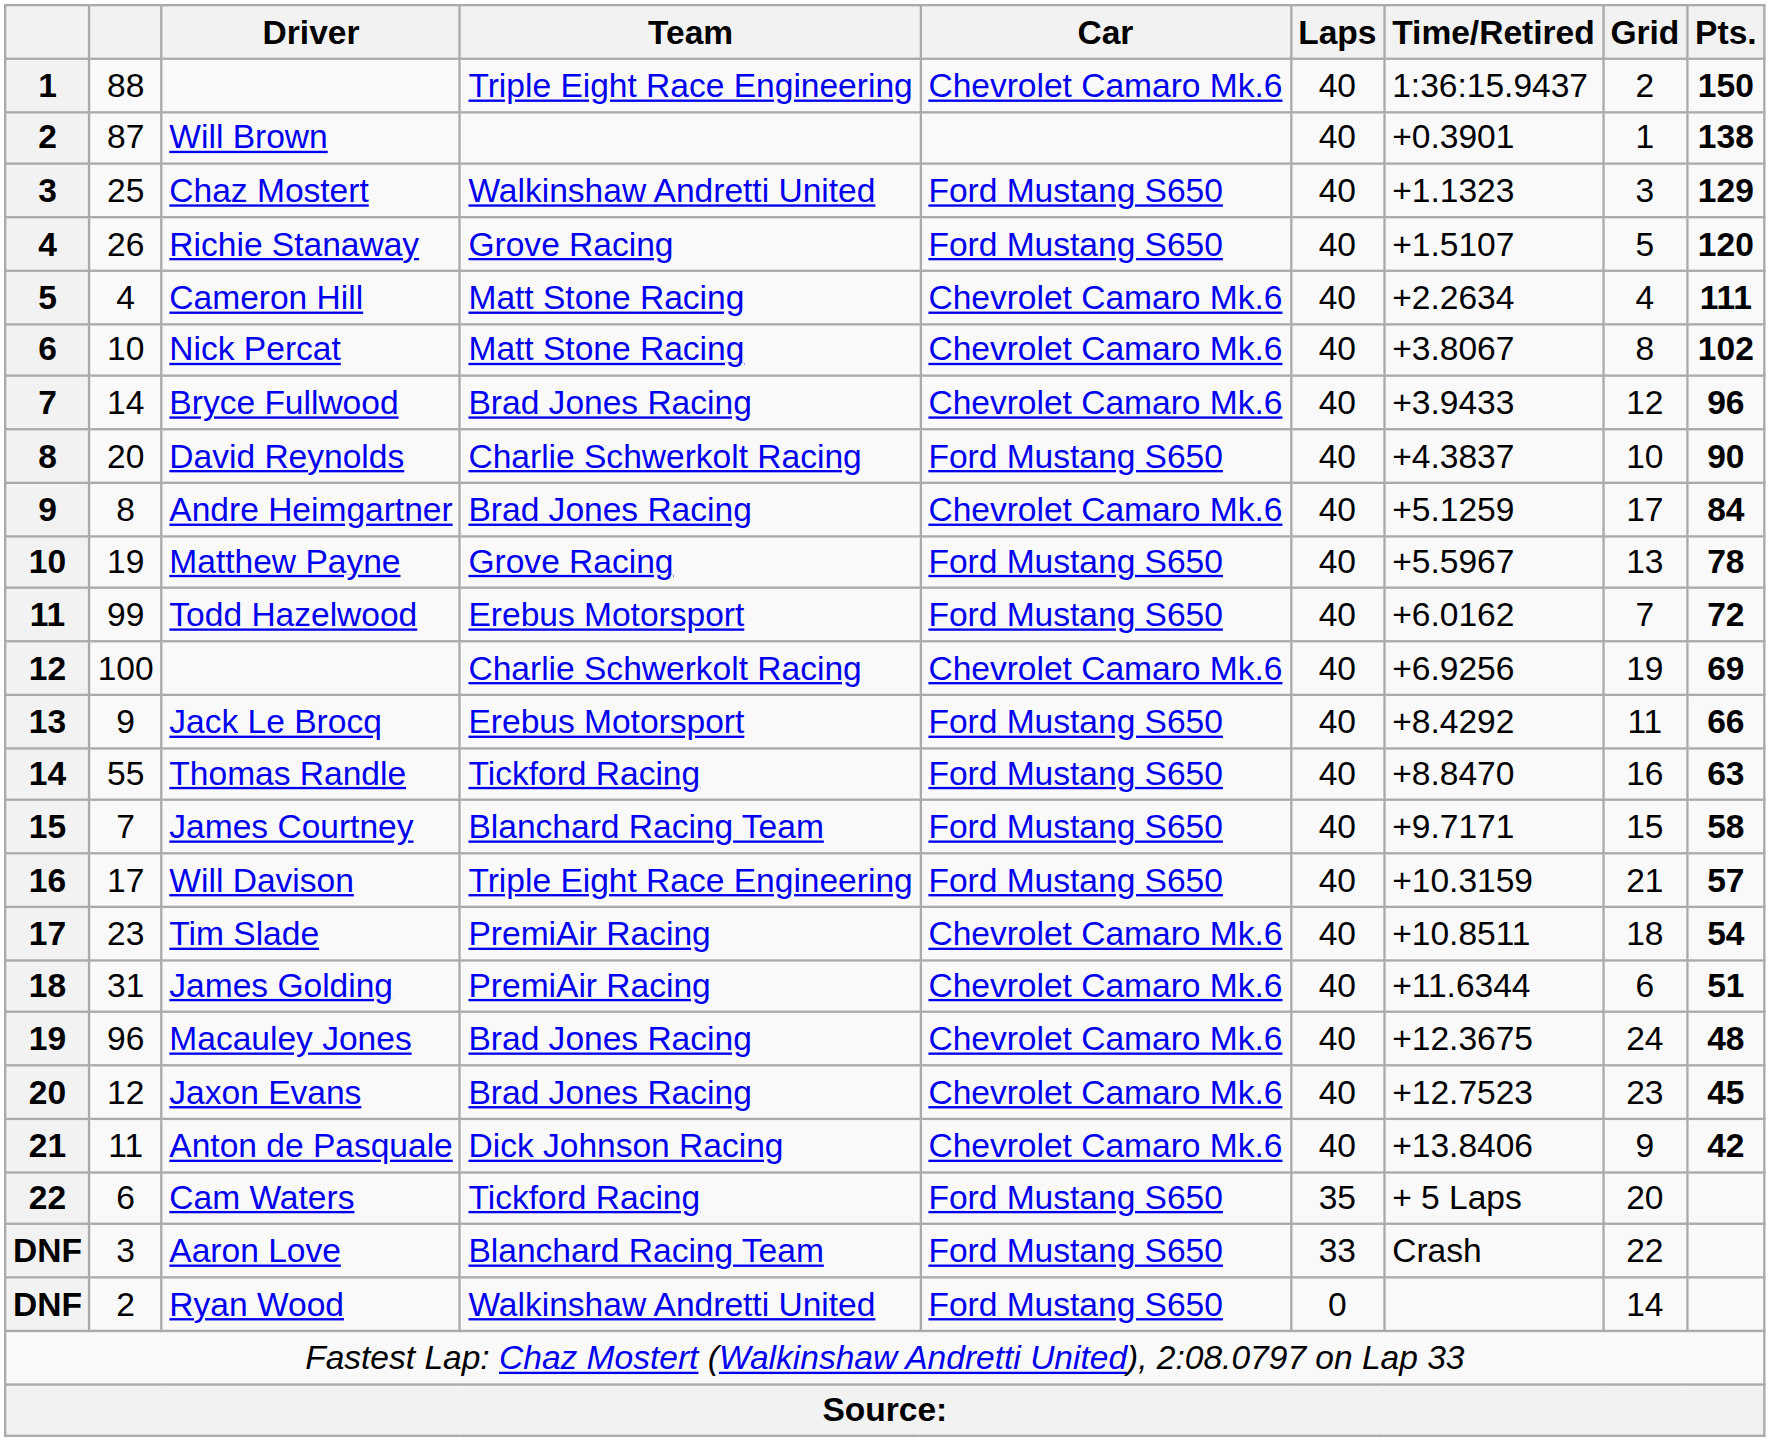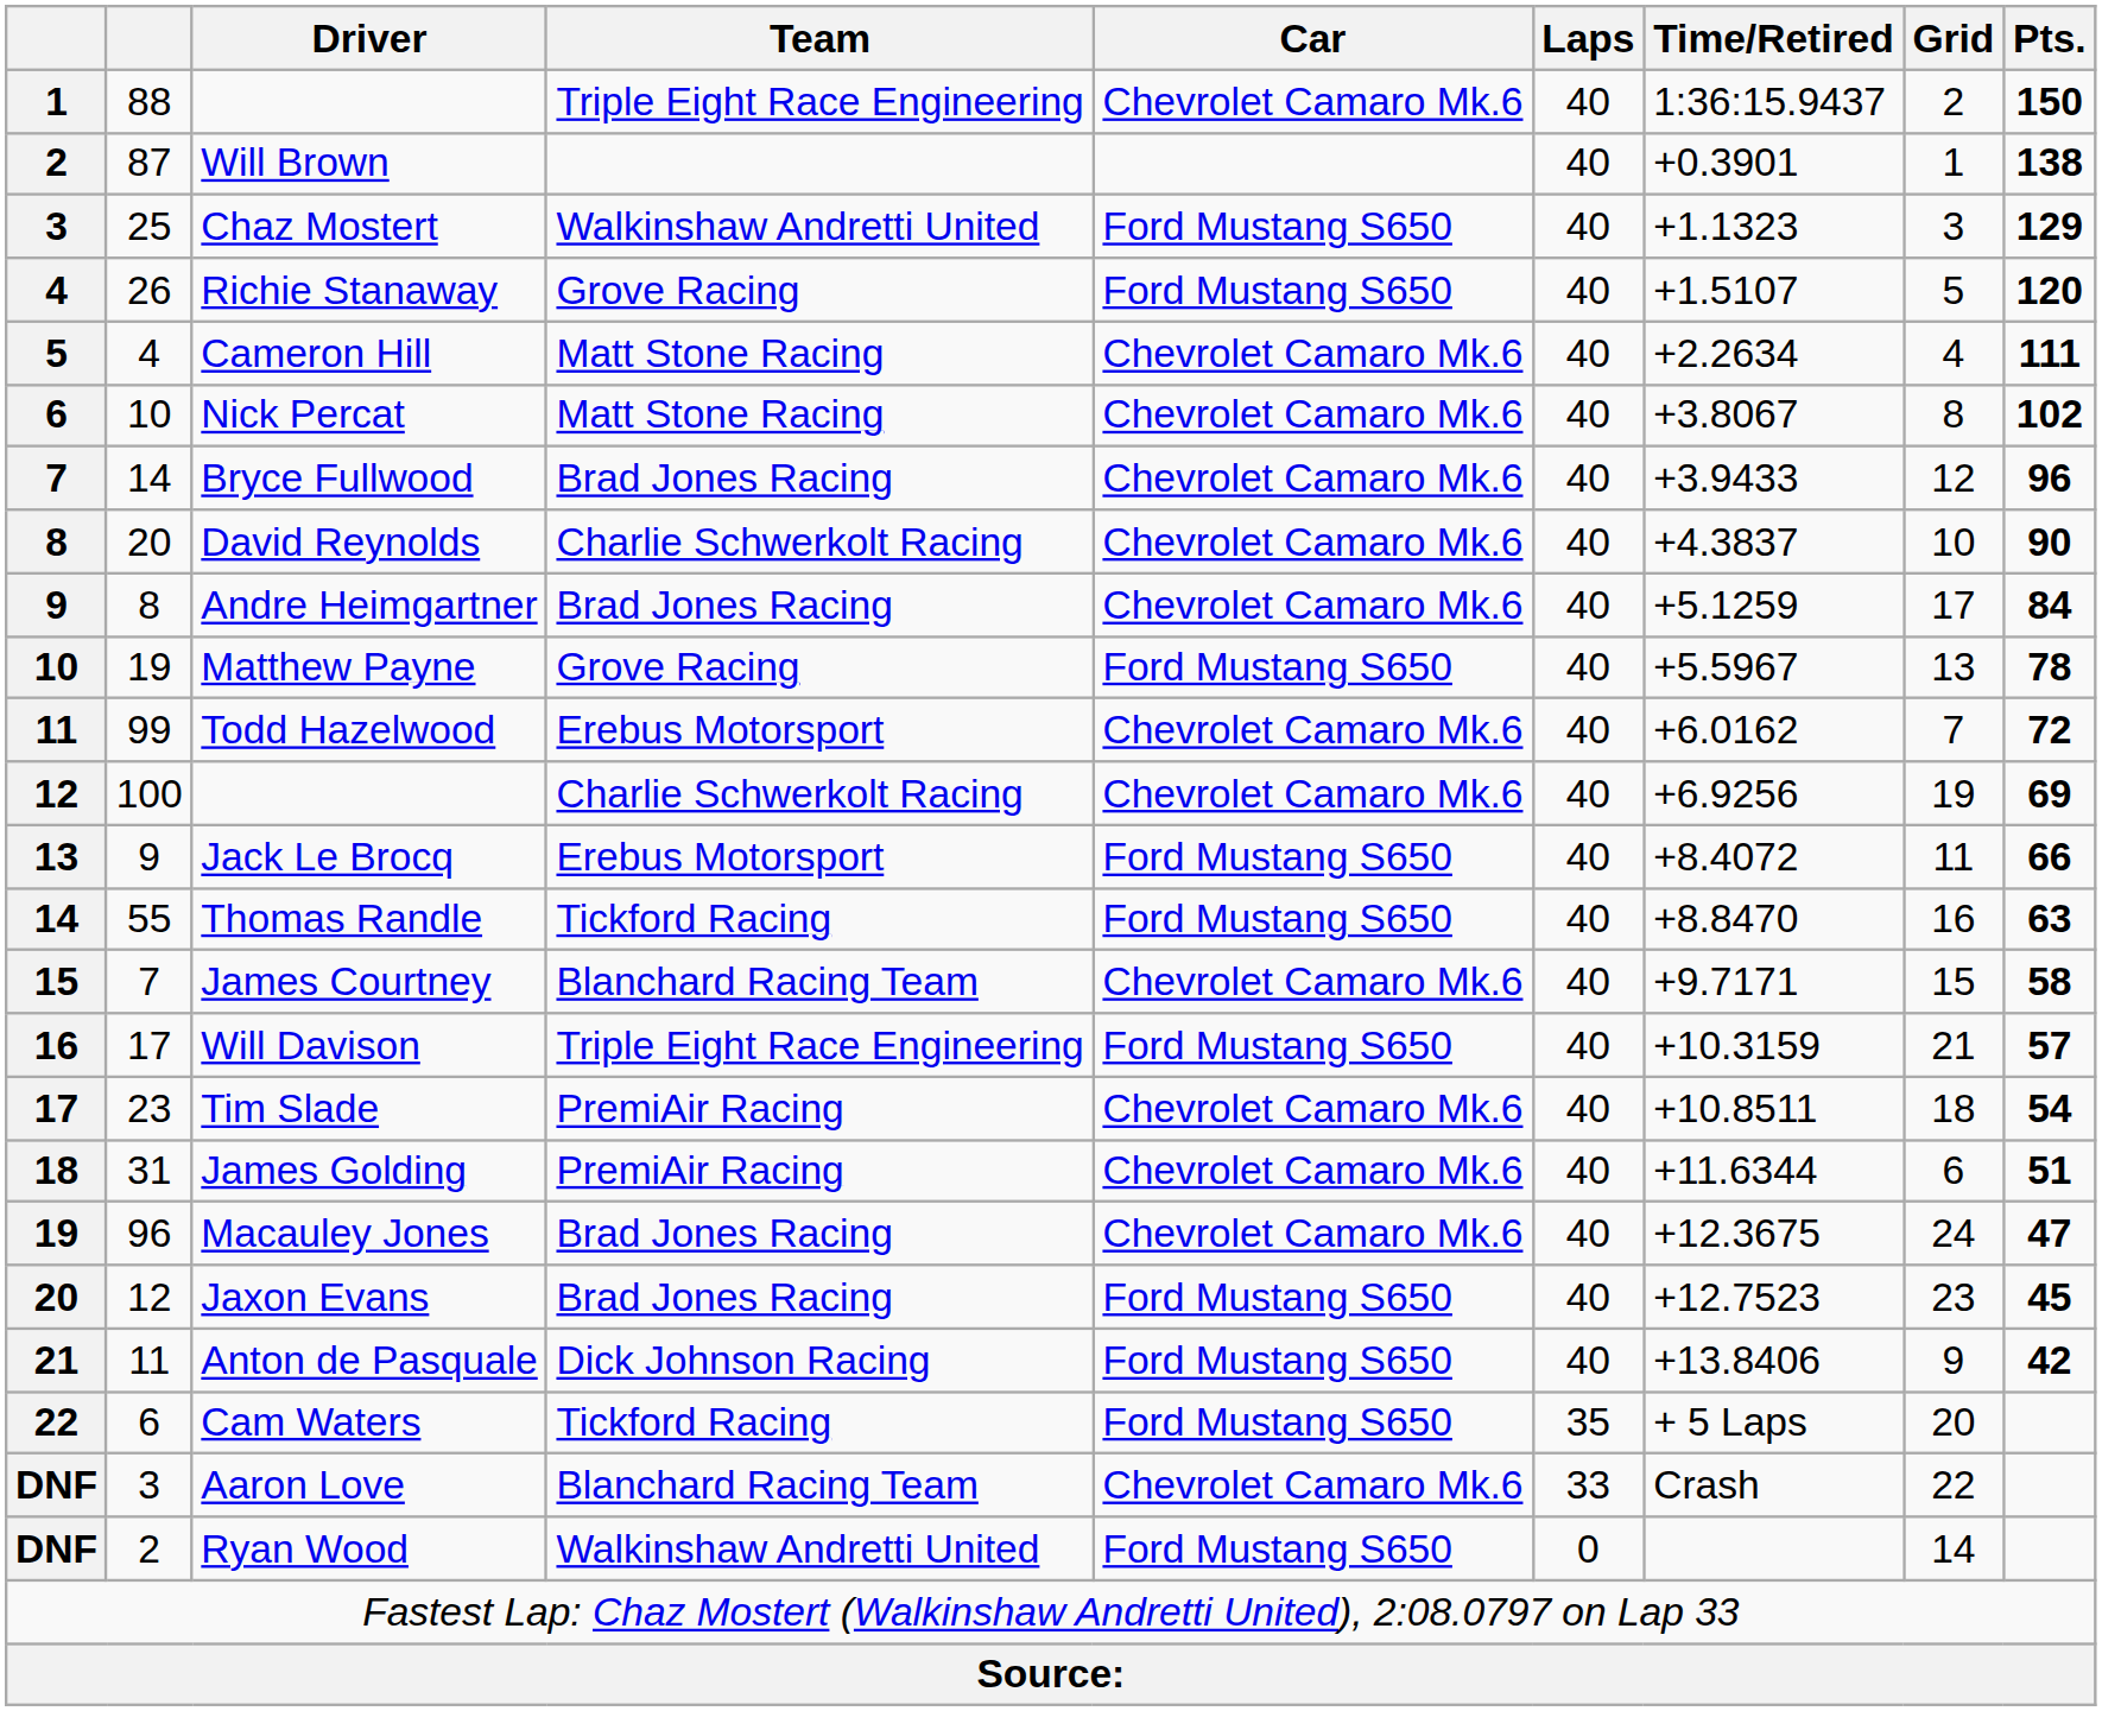 <table class="wikitable" style="font-size: 90%">
 <tr>
 <th></th>
 <th></th>
 <th>Driver</th>
 <th>Team</th>
 <th>Car</th>
 <th>Laps</th>
 <th>Time/Retired</th>
 <th>Grid</th>
 <th>Pts.</th>
 </tr>
 <tr>
 <th>1</th>
 <td align="center">88</td>
 <td></td>
 <td><a href='#'>Triple Eight Race Engineering</a></td>
 <td><a href='#'>Chevrolet Camaro Mk.6</a></td>
 <td align="center">40</td>
 <td>1:36:15.9437</td>
 <td align="center">2</td>
 <td align="center"><strong>150</strong></td>
 </tr>
 <tr>
 <th>2</th>
 <td align="center">87</td>
 <td> <a href='#'>Will Brown</a></td>
 <td></td>
 <td></td>
 <td align="center">40</td>
 <td>+0.3901</td>
 <td align="center">1</td>
 <td align="center"><strong>138</strong></td>
 </tr>
 <tr>
 <th>3</th>
 <td align="center">25</td>
 <td> <a href='#'>Chaz Mostert</a></td>
 <td><a href='#'>Walkinshaw Andretti United</a></td>
 <td><a href='#'>Ford Mustang S650</a></td>
 <td align="center">40</td>
 <td>+1.1323</td>
 <td align="center">3</td>
 <td align="center"><strong>129</strong></td>
 </tr>
 <tr>
 <th>4</th>
 <td align="center">26</td>
 <td> <a href='#'>Richie Stanaway</a></td>
 <td><a href='#'>Grove Racing</a></td>
 <td><a href='#'>Ford Mustang S650</a></td>
 <td align="center">40</td>
 <td>+1.5107</td>
 <td align="center">5</td>
 <td align="center"><strong>120</strong></td>
 </tr>
 <tr>
 <th>5</th>
 <td align="center">4</td>
 <td> <a href='#'>Cameron Hill</a></td>
 <td><a href='#'>Matt Stone Racing</a></td>
 <td><a href='#'>Chevrolet Camaro Mk.6</a></td>
 <td align="center">40</td>
 <td>+2.2634</td>
 <td align="center">4</td>
 <td align="center"><strong>111</strong></td>
 </tr>
 <tr>
 <th>6</th>
 <td align="center">10</td>
 <td> <a href='#'>Nick Percat</a></td>
 <td><a href='#'>Matt Stone Racing</a></td>
 <td><a href='#'>Chevrolet Camaro Mk.6</a></td>
 <td align="center">40</td>
 <td>+3.8067</td>
 <td align="center">8</td>
 <td align="center"><strong>102</strong></td>
 </tr>
 <tr>
 <th>7</th>
 <td align="center">14</td>
 <td> <a href='#'>Bryce Fullwood</a></td>
 <td><a href='#'>Brad Jones Racing</a></td>
 <td><a href='#'>Chevrolet Camaro Mk.6</a></td>
 <td align="center">40</td>
 <td>+3.9433</td>
 <td align="center">12</td>
 <td align="center"><strong>96</strong></td>
 </tr>
 <tr>
 <th>8</th>
 <td align="center">20</td>
 <td> <a href='#'>David Reynolds</a></td>
 <td><a href='#'>Charlie Schwerkolt Racing</a></td>
-<td><a href='#'>Ford Mustang S650</a></td>
+<td><a href='#'>Chevrolet Camaro Mk.6</a></td>
 <td align="center">40</td>
 <td>+4.3837</td>
 <td align="center">10</td>
 <td align="center"><strong>90</strong></td>
 </tr>
 <tr>
 <th>9</th>
 <td align="center">8</td>
 <td> <a href='#'>Andre Heimgartner</a></td>
 <td><a href='#'>Brad Jones Racing</a></td>
 <td><a href='#'>Chevrolet Camaro Mk.6</a></td>
 <td align="center">40</td>
 <td>+5.1259</td>
 <td align="center">17</td>
 <td align="center"><strong>84</strong></td>
 </tr>
 <tr>
 <th>10</th>
 <td align="center">19</td>
 <td> <a href='#'>Matthew Payne</a></td>
 <td><a href='#'>Grove Racing</a></td>
 <td><a href='#'>Ford Mustang S650</a></td>
 <td align="center">40</td>
 <td>+5.5967</td>
 <td align="center">13</td>
 <td align="center"><strong>78</strong></td>
 </tr>
 <tr>
 <th>11</th>
 <td align="center">99</td>
 <td> <a href='#'>Todd Hazelwood</a></td>
 <td><a href='#'>Erebus Motorsport</a></td>
-<td><a href='#'>Ford Mustang S650</a></td>
+<td><a href='#'>Chevrolet Camaro Mk.6</a></td>
 <td align="center">40</td>
 <td>+6.0162</td>
 <td align="center">7</td>
 <td align="center"><strong>72</strong></td>
 </tr>
 <tr>
 <th>12</th>
 <td align="center">100</td>
 <td></td>
 <td><a href='#'>Charlie Schwerkolt Racing</a></td>
 <td><a href='#'>Chevrolet Camaro Mk.6</a></td>
 <td align="center">40</td>
 <td>+6.9256</td>
 <td align="center">19</td>
 <td align="center"><strong>69</strong></td>
 </tr>
 <tr>
 <th>13</th>
 <td align="center">9</td>
 <td> <a href='#'>Jack Le Brocq</a></td>
 <td><a href='#'>Erebus Motorsport</a></td>
 <td><a href='#'>Ford Mustang S650</a></td>
 <td align="center">40</td>
-<td>+8.4292</td>
+<td>+8.4072</td>
 <td align="center">11</td>
 <td align="center"><strong>66</strong></td>
 </tr>
 <tr>
 <th>14</th>
 <td align="center">55</td>
 <td> <a href='#'>Thomas Randle</a></td>
 <td><a href='#'>Tickford Racing</a></td>
 <td><a href='#'>Ford Mustang S650</a></td>
 <td align="center">40</td>
 <td>+8.8470</td>
 <td align="center">16</td>
 <td align="center"><strong>63</strong></td>
 </tr>
 <tr>
 <th>15</th>
 <td align="center">7</td>
 <td> <a href='#'>James Courtney</a></td>
 <td><a href='#'>Blanchard Racing Team</a></td>
-<td><a href='#'>Ford Mustang S650</a></td>
+<td><a href='#'>Chevrolet Camaro Mk.6</a></td>
 <td align="center">40</td>
 <td>+9.7171</td>
 <td align="center">15</td>
 <td align="center"><strong>58</strong></td>
 </tr>
 <tr>
 <th>16</th>
 <td align="center">17</td>
 <td> <a href='#'>Will Davison</a></td>
 <td><a href='#'>Triple Eight Race Engineering</a></td>
 <td><a href='#'>Ford Mustang S650</a></td>
 <td align="center">40</td>
 <td>+10.3159</td>
 <td align="center">21</td>
 <td align="center"><strong>57</strong></td>
 </tr>
 <tr>
 <th>17</th>
 <td align="center">23</td>
 <td> <a href='#'>Tim Slade</a></td>
 <td><a href='#'>PremiAir Racing</a></td>
 <td><a href='#'>Chevrolet Camaro Mk.6</a></td>
 <td align="center">40</td>
 <td>+10.8511</td>
 <td align="center">18</td>
 <td align="center"><strong>54</strong></td>
 </tr>
 <tr>
 <th>18</th>
 <td align="center">31</td>
 <td> <a href='#'>James Golding</a></td>
 <td><a href='#'>PremiAir Racing</a></td>
 <td><a href='#'>Chevrolet Camaro Mk.6</a></td>
 <td align="center">40</td>
 <td>+11.6344</td>
 <td align="center">6</td>
 <td align="center"><strong>51</strong></td>
 </tr>
 <tr>
 <th>19</th>
 <td align="center">96</td>
 <td> <a href='#'>Macauley Jones</a></td>
 <td><a href='#'>Brad Jones Racing</a></td>
 <td><a href='#'>Chevrolet Camaro Mk.6</a></td>
 <td align="center">40</td>
 <td>+12.3675</td>
 <td align="center">24</td>
-<td align="center"><strong>48</strong></td>
+<td align="center"><strong>47</strong></td>
 </tr>
 <tr>
 <th>20</th>
 <td align="center">12</td>
 <td> <a href='#'>Jaxon Evans</a></td>
 <td><a href='#'>Brad Jones Racing</a></td>
-<td><a href='#'>Chevrolet Camaro Mk.6</a></td>
+<td><a href='#'>Ford Mustang S650</a></td>
 <td align="center">40</td>
 <td>+12.7523</td>
 <td align="center">23</td>
 <td align="center"><strong>45</strong></td>
 </tr>
 <tr>
 <th>21</th>
 <td align="center">11</td>
 <td> <a href='#'>Anton de Pasquale</a></td>
 <td><a href='#'>Dick Johnson Racing</a></td>
-<td><a href='#'>Chevrolet Camaro Mk.6</a></td>
+<td><a href='#'>Ford Mustang S650</a></td>
 <td align="center">40</td>
 <td>+13.8406</td>
 <td align="center">9</td>
 <td align="center"><strong>42</strong></td>
 </tr>
 <tr>
 <th>22</th>
 <td align="center">6</td>
 <td> <a href='#'>Cam Waters</a></td>
 <td><a href='#'>Tickford Racing</a></td>
 <td><a href='#'>Ford Mustang S650</a></td>
 <td align="center">35</td>
 <td>+ 5 Laps</td>
 <td align="center">20</td>
 <td align="center"></td>
 </tr>
 <tr>
 <th>DNF</th>
 <td align="center">3</td>
 <td> <a href='#'>Aaron Love</a></td>
 <td><a href='#'>Blanchard Racing Team</a></td>
-<td><a href='#'>Ford Mustang S650</a></td>
+<td><a href='#'>Chevrolet Camaro Mk.6</a></td>
 <td align="center">33</td>
 <td>Crash</td>
 <td align="center">22</td>
 <td align="center"></td>
 </tr>
 <tr>
 <th>DNF</th>
 <td align="center">2</td>
 <td> <a href='#'>Ryan Wood</a></td>
 <td><a href='#'>Walkinshaw Andretti United</a></td>
 <td><a href='#'>Ford Mustang S650</a></td>
 <td align="center">0</td>
 <td></td>
 <td align="center">14</td>
 <td align="center"></td>
 </tr>
 <tr>
 <td colspan="9" align="center"><em>Fastest Lap: <a href='#'>Chaz Mostert</a> (<a href='#'>Walkinshaw Andretti United</a>), 2:08.0797 on Lap 33</em></td>
 </tr>
 <tr>
 <th colspan="9">Source:</th>
 </tr>
 </table>
